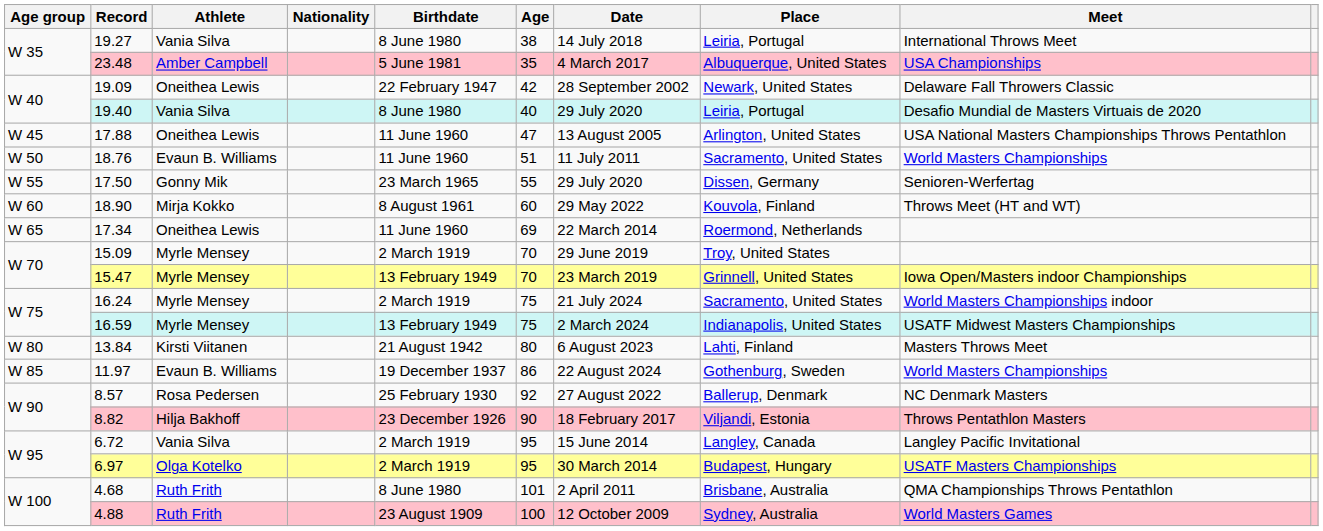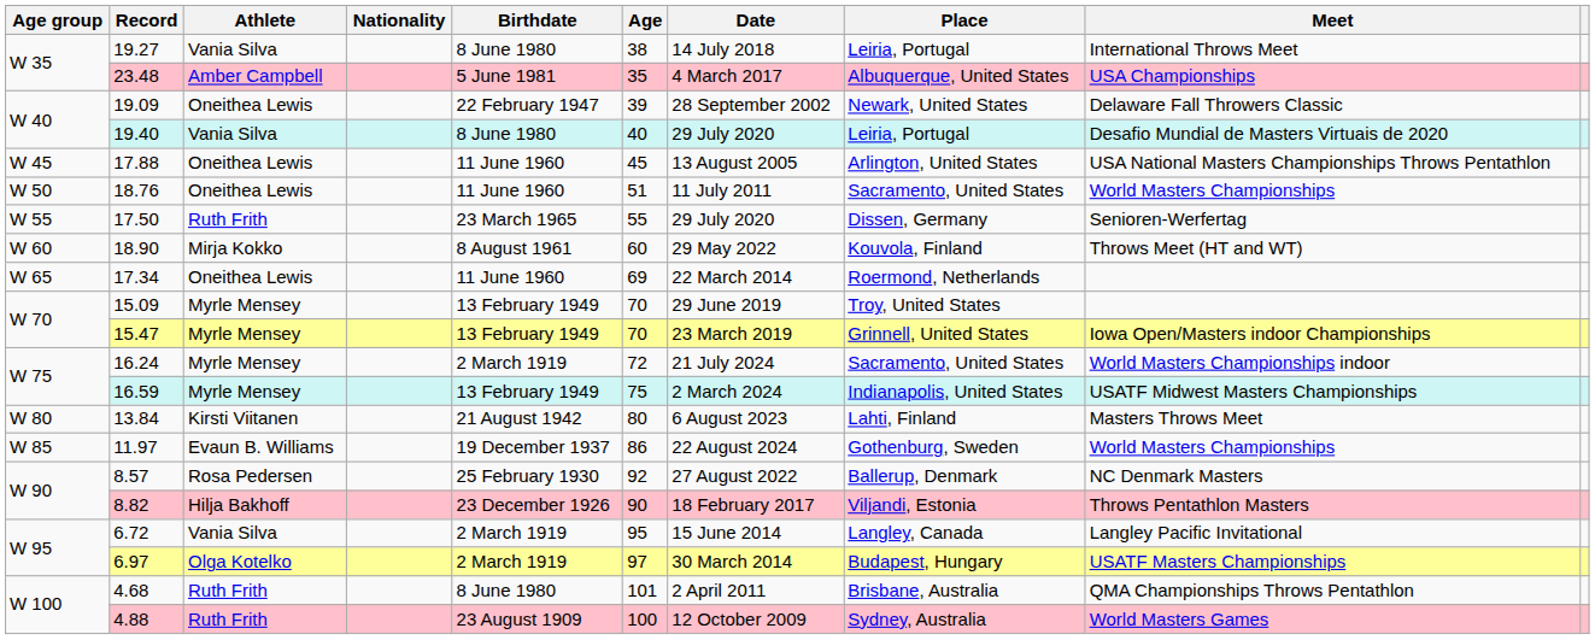 <table class="wikitable" style="font-size:90%; width: 100%;">
 <tr>
 <th>Age group</th>
 <th>Record</th>
 <th>Athlete</th>
 <th>Nationality</th>
 <th>Birthdate</th>
 <th>Age</th>
 <th>Date</th>
 <th>Place</th>
 <th>Meet</th>
 <th></th>
 </tr>
 <tr>
 <td rowspan=2>W 35</td>
 <td>19.27</td>
 <td>Vania Silva</td>
 <td></td>
 <td>8 June 1980</td>
 <td>38</td>
 <td>14 July 2018</td>
 <td><a href='#'>Leiria</a>, Portugal</td>
 <td>International Throws Meet</td>
 <td></td>
 </tr>
 <tr style="background:pink">
 <td>23.48  </td>
 <td><a href='#'>Amber Campbell</a></td>
 <td></td>
 <td>5 June 1981</td>
 <td>35</td>
 <td>4 March 2017</td>
 <td><a href='#'>Albuquerque</a>, United States</td>
 <td><a href='#'>USA Championships</a></td>
 <td></td>
 </tr>
 <tr>
 <td rowspan=2>W 40</td>
 <td>19.09</td>
 <td>Oneithea Lewis</td>
 <td></td>
 <td>22 February 1947</td>
-<td>42</td>
+<td>39</td>
 <td>28 September 2002</td>
 <td><a href='#'>Newark</a>, United States</td>
 <td>Delaware Fall Throwers Classic</td>
 <td></td>
 </tr>
 <tr style="background:#cef6f5;">
 <td>19.40</td>
 <td>Vania Silva</td>
 <td></td>
 <td>8 June 1980</td>
 <td>40</td>
 <td>29 July 2020</td>
 <td><a href='#'>Leiria</a>, Portugal</td>
 <td>Desafio Mundial de Masters Virtuais de 2020</td>
 <td></td>
 </tr>
 <tr>
 <td>W 45</td>
 <td>17.88</td>
 <td>Oneithea Lewis</td>
 <td></td>
 <td>11 June 1960</td>
-<td>47</td>
+<td>45</td>
 <td>13 August 2005</td>
 <td><a href='#'>Arlington</a>, United States</td>
 <td>USA National Masters Championships Throws Pentathlon</td>
 <td></td>
 </tr>
 <tr>
 <td>W 50</td>
 <td>18.76</td>
-<td>Evaun B. Williams</td>
+<td>Oneithea Lewis</td>
 <td></td>
 <td>11 June 1960</td>
 <td>51</td>
 <td>11 July 2011</td>
 <td><a href='#'>Sacramento</a>, United States</td>
 <td><a href='#'>World Masters Championships</a></td>
 <td></td>
 </tr>
 <tr>
 <td>W 55</td>
 <td>17.50</td>
-<td>Gonny Mik</td>
+<td><a href='#'>Ruth Frith</a></td>
 <td></td>
 <td>23 March 1965</td>
 <td>55</td>
 <td>29 July 2020</td>
 <td><a href='#'>Dissen</a>, Germany</td>
 <td>Senioren-Werfertag</td>
 <td></td>
 </tr>
 <tr>
 <td>W 60</td>
 <td>18.90</td>
 <td>Mirja Kokko</td>
 <td></td>
 <td>8 August 1961</td>
 <td>60</td>
 <td>29 May 2022</td>
 <td><a href='#'>Kouvola</a>, Finland</td>
 <td>Throws Meet (HT and WT)</td>
 <td></td>
 </tr>
 <tr>
 <td>W 65</td>
 <td>17.34</td>
 <td>Oneithea Lewis</td>
 <td></td>
 <td>11 June 1960</td>
 <td>69</td>
 <td>22 March 2014</td>
 <td><a href='#'>Roermond</a>, Netherlands</td>
 <td></td>
 <td></td>
 </tr>
 <tr>
 <td rowspan=2>W 70</td>
 <td>15.09</td>
 <td>Myrle Mensey</td>
 <td></td>
-<td>2 March 1919</td>
+<td>13 February 1949</td>
 <td>70</td>
 <td>29 June 2019</td>
 <td><a href='#'>Troy</a>, United States</td>
 <td></td>
 <td></td>
 </tr>
 <tr style="background:#ff9;">
 <td>15.47 </td>
 <td>Myrle Mensey</td>
 <td></td>
 <td>13 February 1949</td>
 <td>70</td>
 <td>23 March 2019</td>
 <td><a href='#'>Grinnell</a>, United States</td>
 <td>Iowa Open/Masters indoor Championships</td>
 <td></td>
 </tr>
 <tr>
 <td rowspan=2>W 75</td>
 <td>16.24</td>
 <td>Myrle Mensey</td>
 <td></td>
 <td>2 March 1919</td>
-<td>75</td>
+<td>72</td>
 <td>21 July 2024</td>
 <td><a href='#'>Sacramento</a>, United States</td>
 <td><a href='#'>World Masters Championships</a> indoor</td>
 <td></td>
 </tr>
 <tr style="background:#cef6f5;">
 <td>16.59</td>
 <td>Myrle Mensey</td>
 <td></td>
 <td>13 February 1949</td>
 <td>75</td>
 <td>2 March 2024</td>
 <td><a href='#'>Indianapolis</a>, United States</td>
 <td>USATF Midwest Masters Championships</td>
 <td></td>
 </tr>
 <tr>
 <td>W 80</td>
 <td>13.84</td>
 <td>Kirsti Viitanen</td>
 <td></td>
 <td>21 August 1942</td>
 <td>80</td>
 <td>6 August 2023</td>
 <td><a href='#'>Lahti</a>, Finland</td>
 <td>Masters Throws Meet</td>
 <td></td>
 </tr>
 <tr>
 <td>W 85</td>
 <td>11.97</td>
 <td>Evaun B. Williams</td>
 <td></td>
 <td>19 December 1937</td>
 <td>86</td>
 <td>22 August 2024</td>
 <td><a href='#'>Gothenburg</a>, Sweden</td>
 <td><a href='#'>World Masters Championships</a></td>
 <td></td>
 </tr>
 <tr>
 <td rowspan=2>W 90</td>
 <td>8.57</td>
 <td>Rosa Pedersen</td>
 <td></td>
 <td>25 February 1930</td>
 <td>92</td>
 <td>27 August 2022</td>
 <td><a href='#'>Ballerup</a>, Denmark</td>
 <td>NC Denmark Masters</td>
 <td></td>
 </tr>
 <tr style="background:pink">
 <td>8.82</td>
 <td>Hilja Bakhoff</td>
 <td></td>
 <td>23 December 1926</td>
 <td>90</td>
 <td>18 February 2017</td>
 <td><a href='#'>Viljandi</a>, Estonia</td>
 <td>Throws Pentathlon Masters</td>
 <td></td>
 </tr>
 <tr>
 <td rowspan=2>W 95</td>
 <td>6.72</td>
 <td>Vania Silva</td>
 <td></td>
 <td>2 March 1919</td>
 <td>95</td>
 <td>15 June 2014</td>
 <td><a href='#'>Langley</a>, Canada</td>
 <td>Langley Pacific Invitational</td>
 <td></td>
 </tr>
 <tr style="background:#ff9;">
 <td>6.97 </td>
 <td><a href='#'>Olga Kotelko</a></td>
 <td></td>
 <td>2 March 1919</td>
-<td>95</td>
+<td>97</td>
 <td>30 March 2014</td>
 <td><a href='#'>Budapest</a>, Hungary</td>
 <td><a href='#'>USATF Masters Championships</a></td>
 <td></td>
 </tr>
 <tr>
 <td rowspan=2>W 100</td>
 <td>4.68</td>
 <td><a href='#'>Ruth Frith</a></td>
 <td></td>
 <td>8 June 1980</td>
 <td>101</td>
 <td>2 April 2011</td>
 <td><a href='#'>Brisbane</a>, Australia</td>
 <td>QMA Championships Throws Pentathlon</td>
 <td></td>
 </tr>
 <tr style="background:pink">
 <td>4.88</td>
 <td><a href='#'>Ruth Frith</a></td>
 <td></td>
 <td>23 August 1909</td>
 <td>100</td>
 <td>12 October 2009</td>
 <td><a href='#'>Sydney</a>, Australia</td>
 <td><a href='#'>World Masters Games</a></td>
 <td></td>
 </tr>
 </table>
